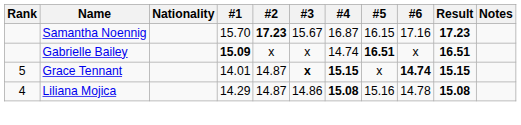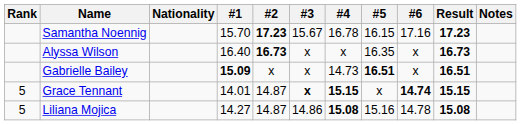 <table class="wikitable sortable" style="text-align:center">
 <tr>
 <th>Rank</th>
 <th>Name</th>
 <th>Nationality</th>
 <th>#1</th>
 <th>#2</th>
 <th>#3</th>
 <th>#4</th>
 <th>#5</th>
 <th>#6</th>
 <th>Result</th>
 <th>Notes</th>
 </tr>
 <tr>
 <td></td>
 <td align=left><a href='#'>Samantha Noennig</a></td>
 <td align=left></td>
 <td>15.70</td>
 <td><strong>17.23</strong></td>
 <td>15.67</td>
-<td>16.87</td>
+<td>16.78</td>
 <td>16.15</td>
 <td>17.16</td>
 <td><strong>17.23</strong></td>
+<td></td>
+</tr>
+<tr>
+<td></td>
+<td align=left><a href='#'>Alyssa Wilson</a></td>
+<td align=left></td>
+<td>16.40</td>
+<td><strong>16.73</strong></td>
+<td>x</td>
+<td>x</td>
+<td>16.35</td>
+<td>x</td>
+<td><strong>16.73</strong></td>
 <td></td>
 </tr>
 <tr>
 <td></td>
 <td align=left><a href='#'>Gabrielle Bailey</a></td>
 <td align=left></td>
 <td><strong>15.09</strong></td>
 <td>x</td>
 <td>x</td>
-<td>14.74</td>
+<td>14.73</td>
 <td><strong>16.51</strong></td>
 <td>x</td>
 <td><strong>16.51</strong></td>
 <td></td>
 </tr>
 <tr>
 <td>5</td>
 <td align=left><a href='#'>Grace Tennant</a></td>
 <td align=left></td>
 <td>14.01</td>
 <td>14.87</td>
 <td><strong>x</strong></td>
 <td><strong>15.15</strong></td>
 <td>x</td>
 <td><strong>14.74</strong></td>
 <td><strong>15.15</strong></td>
 <td></td>
 </tr>
 <tr>
-<td>4</td>
+<td>5</td>
 <td align=left><a href='#'>Liliana Mojica</a></td>
 <td align=left></td>
-<td>14.29</td>
+<td>14.27</td>
 <td>14.87</td>
 <td>14.86</td>
 <td><strong>15.08</strong></td>
 <td>15.16</td>
 <td>14.78</td>
 <td><strong>15.08</strong></td>
 <td></td>
 </tr>
 </table>
